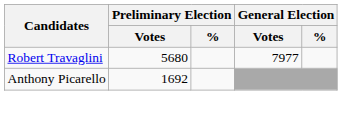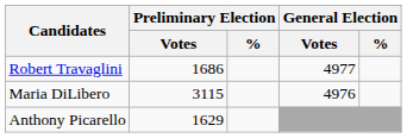 <table class=wikitable>
 <tr>
 <th colspan=1 rowspan=2><strong>Candidates</strong></th>
 <th colspan=2><strong>Preliminary Election</strong></th>
 <th colspan=2><strong>General Election</strong></th>
 </tr>
 <tr>
 <th>Votes</th>
 <th>%</th>
 <th>Votes</th>
 <th>%</th>
 </tr>
 <tr>
 <td><a href='#'>Robert Travaglini</a></td>
-<td align="right">5680</td>
+<td align="right">1686</td>
 <td align="right"></td>
-<td align="right">7977</td>
+<td align="right">4977</td>
+<td align="right"></td>
+</tr>
+<tr>
+<td>Maria DiLibero</td>
+<td align="right">3115</td>
+<td align="right"></td>
+<td align="right">4976</td>
 <td align="right"></td>
 </tr>
 <tr>
 <td>Anthony Picarello</td>
-<td align="right">1692</td>
+<td align="right">1629</td>
 <td align="right"></td>
 <td colspan=2 bgcolor=darkgray> </td>
 </tr>
 </table>
